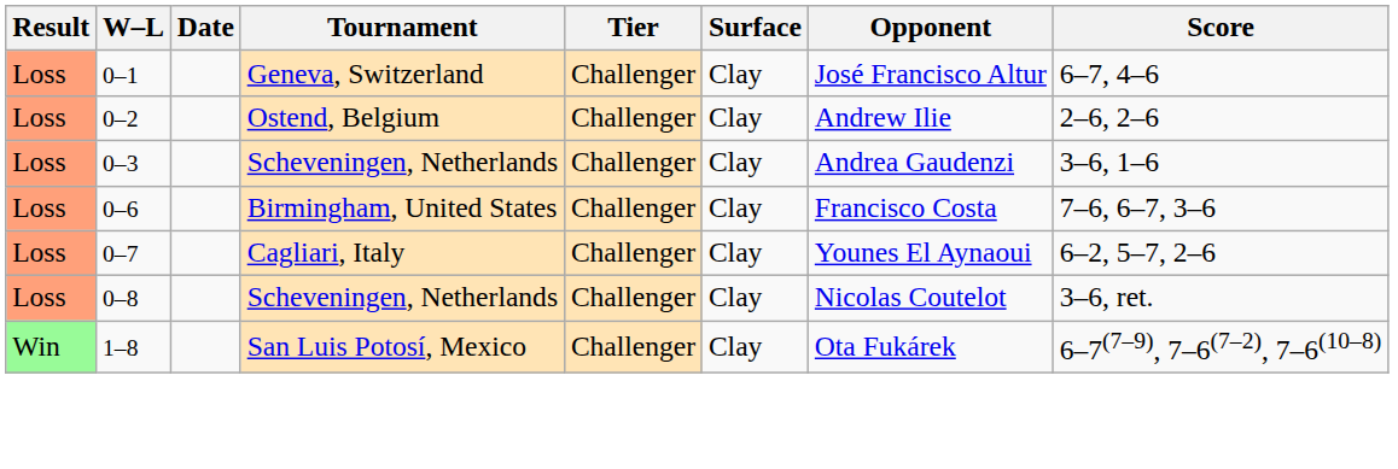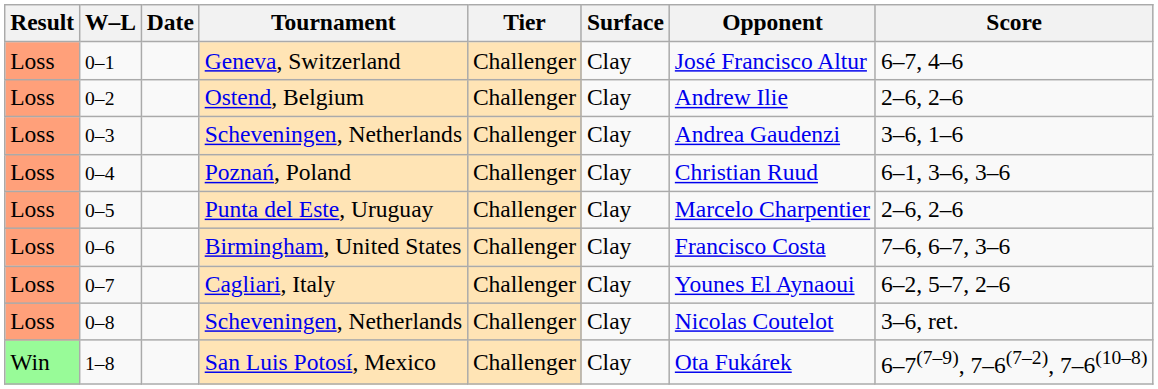 <table class="sortable wikitable">
 <tr>
 <th>Result</th>
 <th class="unsortable">W–L</th>
 <th>Date</th>
 <th>Tournament</th>
 <th>Tier</th>
 <th>Surface</th>
 <th>Opponent</th>
 <th class="unsortable">Score</th>
 </tr>
 <tr>
 <td style="background:#ffa07a;">Loss</td>
 <td><small>0–1</small></td>
 <td></td>
 <td style="background:moccasin;"><a href='#'>Geneva</a>, Switzerland</td>
 <td style="background:moccasin;">Challenger</td>
 <td>Clay</td>
 <td> <a href='#'>José Francisco Altur</a></td>
 <td>6–7, 4–6</td>
 </tr>
 <tr>
 <td style="background:#ffa07a;">Loss</td>
 <td><small>0–2</small></td>
 <td></td>
 <td style="background:moccasin;"><a href='#'>Ostend</a>, Belgium</td>
 <td style="background:moccasin;">Challenger</td>
 <td>Clay</td>
 <td> <a href='#'>Andrew Ilie</a></td>
 <td>2–6, 2–6</td>
 </tr>
 <tr>
 <td style="background:#ffa07a;">Loss</td>
 <td><small>0–3</small></td>
 <td></td>
 <td style="background:moccasin;"><a href='#'>Scheveningen</a>, Netherlands</td>
 <td style="background:moccasin;">Challenger</td>
 <td>Clay</td>
 <td> <a href='#'>Andrea Gaudenzi</a></td>
 <td>3–6, 1–6</td>
 </tr>
 <tr>
 <td style="background:#ffa07a;">Loss</td>
+<td><small>0–4</small></td>
+<td></td>
+<td style="background:moccasin;"><a href='#'>Poznań</a>, Poland</td>
+<td style="background:moccasin;">Challenger</td>
+<td>Clay</td>
+<td> <a href='#'>Christian Ruud</a></td>
+<td>6–1, 3–6, 3–6</td>
+</tr>
+<tr>
+<td style="background:#ffa07a;">Loss</td>
+<td><small>0–5</small></td>
+<td></td>
+<td style="background:moccasin;"><a href='#'>Punta del Este</a>, Uruguay</td>
+<td style="background:moccasin;">Challenger</td>
+<td>Clay</td>
+<td> <a href='#'>Marcelo Charpentier</a></td>
+<td>2–6, 2–6</td>
+</tr>
+<tr>
+<td style="background:#ffa07a;">Loss</td>
 <td><small>0–6</small></td>
 <td></td>
 <td style="background:moccasin;"><a href='#'>Birmingham</a>, United States</td>
 <td style="background:moccasin;">Challenger</td>
 <td>Clay</td>
 <td> <a href='#'>Francisco Costa</a></td>
 <td>7–6, 6–7, 3–6</td>
 </tr>
 <tr>
 <td style="background:#ffa07a;">Loss</td>
 <td><small>0–7</small></td>
 <td></td>
 <td style="background:moccasin;"><a href='#'>Cagliari</a>, Italy</td>
 <td style="background:moccasin;">Challenger</td>
 <td>Clay</td>
 <td> <a href='#'>Younes El Aynaoui</a></td>
 <td>6–2, 5–7, 2–6</td>
 </tr>
 <tr>
 <td style="background:#ffa07a;">Loss</td>
 <td><small>0–8</small></td>
 <td></td>
 <td style="background:moccasin;"><a href='#'>Scheveningen</a>, Netherlands</td>
 <td style="background:moccasin;">Challenger</td>
 <td>Clay</td>
 <td> <a href='#'>Nicolas Coutelot</a></td>
 <td>3–6, ret.</td>
 </tr>
 <tr>
 <td style="background:#98fb98;">Win</td>
 <td><small>1–8</small></td>
 <td></td>
 <td style="background:moccasin;"><a href='#'>San Luis Potosí</a>, Mexico</td>
 <td style="background:moccasin;">Challenger</td>
 <td>Clay</td>
 <td> <a href='#'>Ota Fukárek</a></td>
 <td>6–7<sup>(7–9)</sup>, 7–6<sup>(7–2)</sup>, 7–6<sup>(10–8)</sup></td>
 </tr>
 </table>
